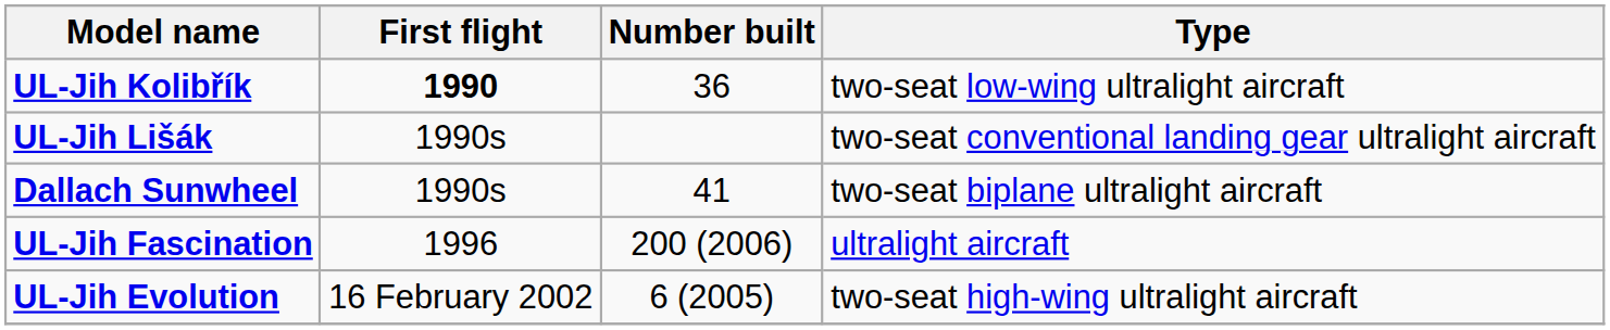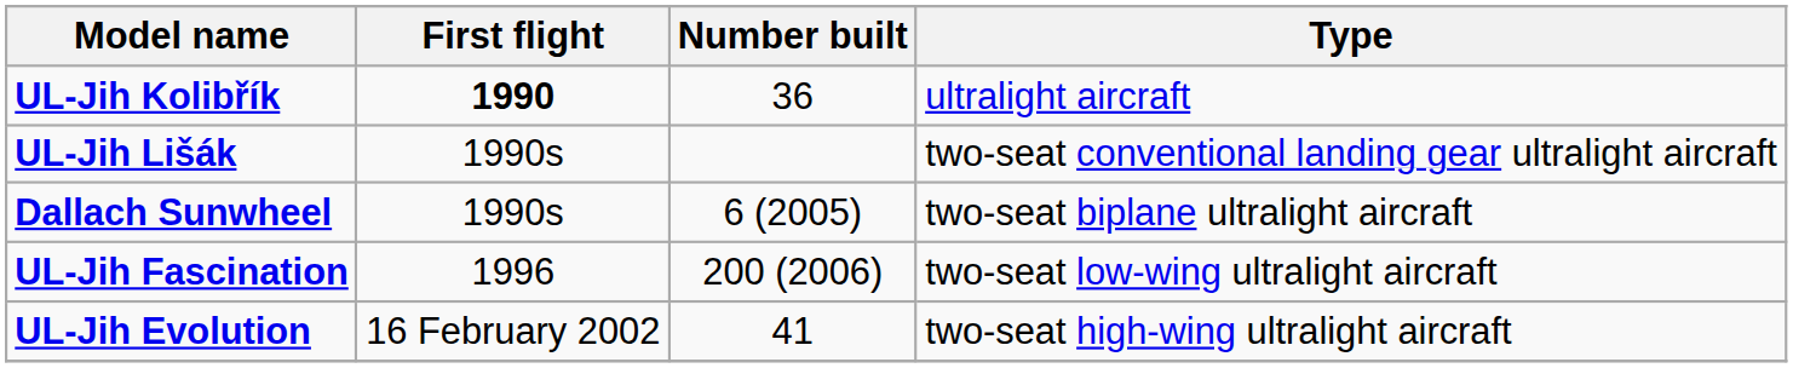 <table class="wikitable" align=center style="font-size:90%;">
 <tr>
 </tr>
 <tr style="background:#efefef;">
 <th>Model name</th>
 <th>First flight</th>
 <th>Number built</th>
 <th>Type</th>
 </tr>
 <tr>
 <td align=left><strong><a href='#'>UL-Jih Kolibřík</a></strong></td>
 <td align=center><strong>1990</strong></td>
 <td align=center>36</td>
-<td align=left>two-seat <a href='#'>low-wing</a> ultralight aircraft</td>
+<td align=left><a href='#'>ultralight aircraft</a></td>
 </tr>
 <tr>
 <td align=left><strong><a href='#'>UL-Jih Lišák</a></strong></td>
 <td align=center>1990s</td>
 <td align=center></td>
 <td align=left>two-seat <a href='#'>conventional landing gear</a> ultralight aircraft</td>
 </tr>
 <tr>
 <td align=left><strong><a href='#'>Dallach Sunwheel</a></strong></td>
 <td align=center>1990s</td>
-<td align=center>41</td>
+<td align=center>6 (2005)</td>
 <td align=left>two-seat <a href='#'>biplane</a> ultralight aircraft</td>
 </tr>
 <tr>
 <td align=left><strong><a href='#'>UL-Jih Fascination</a></strong></td>
 <td align=center>1996</td>
 <td align=center>200 (2006)</td>
-<td align=left><a href='#'>ultralight aircraft</a></td>
+<td align=left>two-seat <a href='#'>low-wing</a> ultralight aircraft</td>
 </tr>
 <tr>
 <td align=left><strong><a href='#'>UL-Jih Evolution</a></strong></td>
 <td align=center>16 February 2002</td>
-<td align=center>6 (2005)</td>
+<td align=center>41</td>
 <td align=left>two-seat <a href='#'>high-wing</a> ultralight aircraft</td>
 </tr>
 <tr>
 </tr>
 </table>
